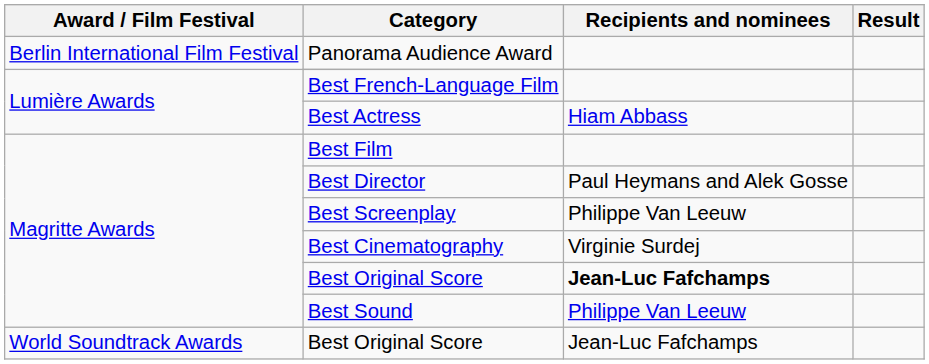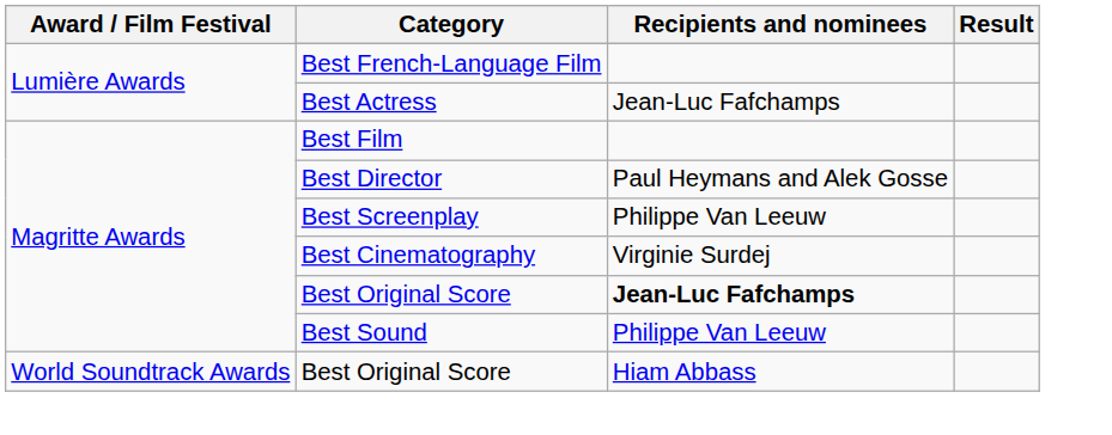 <table class="wikitable plainrowheaders sortable">
 <tr style="background:#ccc; text-align:center;">
 <th scope="col">Award / Film Festival</th>
 <th scope="col">Category</th>
 <th scope="col">Recipients and nominees</th>
 <th scope="col">Result</th>
-</tr>
-<tr>
-<td><a href='#'>Berlin International Film Festival</a></td>
-<td>Panorama Audience Award</td>
-<td></td>
-<td></td>
 </tr>
 <tr>
 <td rowspan=3><a href='#'>Lumière Awards</a></td>
 </tr>
 <tr>
 <td><a href='#'>Best French-Language Film</a></td>
 <td></td>
 <td></td>
 </tr>
 <tr>
 <td><a href='#'>Best Actress</a></td>
-<td><a href='#'>Hiam Abbass</a></td>
+<td>Jean-Luc Fafchamps</td>
 <td></td>
 </tr>
 <tr>
 <td rowspan=6><a href='#'>Magritte Awards</a></td>
 <td><a href='#'>Best Film</a></td>
 <td></td>
 <td></td>
 </tr>
 <tr>
 <td><a href='#'>Best Director</a></td>
 <td>Paul Heymans and Alek Gosse</td>
 <td></td>
 </tr>
 <tr>
 <td><a href='#'>Best Screenplay</a></td>
 <td>Philippe Van Leeuw</td>
 <td></td>
 </tr>
 <tr>
 <td><a href='#'>Best Cinematography</a></td>
 <td>Virginie Surdej</td>
 <td></td>
 </tr>
 <tr>
 <td><a href='#'>Best Original Score</a></td>
 <td><strong>Jean-Luc Fafchamps</strong></td>
 <td></td>
 </tr>
 <tr>
 <td><a href='#'>Best Sound</a></td>
 <td><a href='#'>Philippe Van Leeuw</a></td>
 <td></td>
 </tr>
 <tr>
 <td><a href='#'>World Soundtrack Awards</a></td>
 <td>Best Original Score</td>
-<td>Jean-Luc Fafchamps</td>
+<td><a href='#'>Hiam Abbass</a></td>
 <td></td>
 </tr>
 </table>
